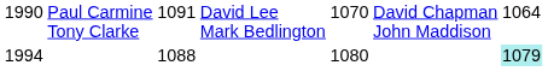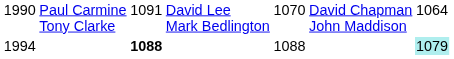 <table>
 <tr>
 <td>1990</td>
 <td><br><a href='#'>Paul Carmine</a><br><a href='#'>Tony Clarke</a></td>
 <td>1091</td>
 <td><br><a href='#'>David Lee</a><br><a href='#'>Mark Bedlington</a></td>
 <td>1070</td>
 <td><br><a href='#'>David Chapman</a><br><a href='#'>John Maddison</a></td>
 <td>1064</td>
 </tr>
 <tr>
 <td>1994</td>
 <td></td>
+<td><strong>1088</strong></td>
+<td></td>
 <td>1088</td>
-<td></td>
-<td>1080</td>
 <td></td>
 <td style="background: paleturquoise;">1079</td>
 </tr>
 </table>
